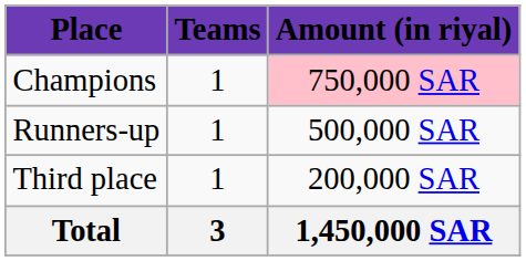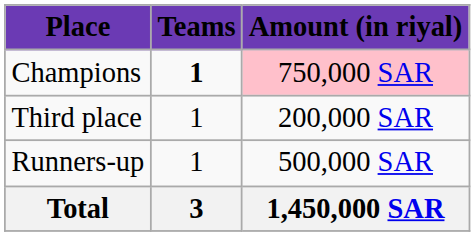 <table class="wikitable sortable" style="text-align:center;">
 <tr>
 <th style="background-color:#6b3ab4;"><span>Place</span></th>
 <th style="background-color:#6b3ab4;"><span>Teams</span></th>
 <th style="background-color:#6b3ab4;"><span>Amount (in riyal)</span></th>
 </tr>
 <tr>
 <td style="text-align:left;">Champions</td>
+<td><strong>1</strong></td>
+<td style="background: pink;">750,000 <a href='#'>SAR</a></td>
+</tr>
+<tr>
+<td style="text-align:left;">Third place</td>
 <td>1</td>
-<td style="background: pink;">750,000 <a href='#'>SAR</a></td>
+<td>200,000 <a href='#'>SAR</a></td>
 </tr>
 <tr>
 <td style="text-align:left;">Runners-up</td>
 <td>1</td>
 <td>500,000 <a href='#'>SAR</a></td>
 </tr>
 <tr>
-<td style="text-align:left;">Third place</td>
-<td>1</td>
-<td>200,000 <a href='#'>SAR</a></td>
-</tr>
-<tr>
 <th>Total</th>
 <th>3</th>
 <th>1,450,000 <a href='#'>SAR</a></th>
 </tr>
 </table>
